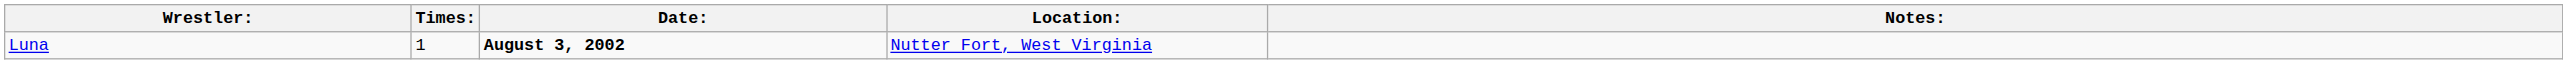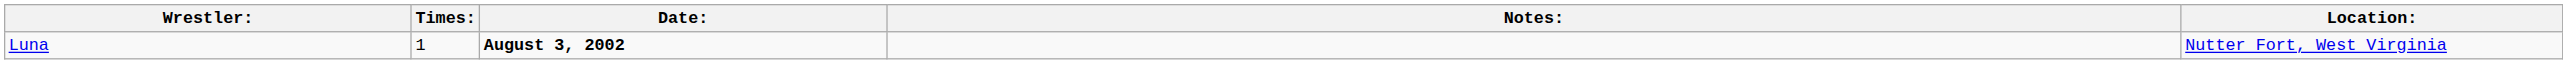 <table class="wikitable" width=100%>
 <tr>
 <th width=16%>Wrestler:</th>
 <th width=1%>Times:</th>
 <th width=16%>Date:</th>
+<th width=51%>Notes:</th>
 <th width=15%>Location:</th>
-<th width=51%>Notes:</th>
 </tr>
 <tr>
 <td><a href='#'>Luna</a></td>
 <td>1</td>
 <td><strong>August 3, 2002</strong></td>
+<td></td>
 <td><a href='#'>Nutter Fort, West Virginia</a></td>
-<td></td>
 </tr>
 </table>
